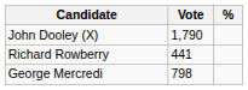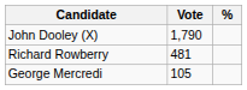 <table class="wikitable">
 <tr>
 <th bgcolor="#DDDDFF" width="200px">Candidate</th>
 <th bgcolor="#DDDDFF" width="50px">Vote</th>
 <th bgcolor="#DDDDFF" width="30px">%</th>
 </tr>
 <tr>
 <td>John Dooley (X)</td>
 <td>1,790</td>
 <td></td>
 </tr>
 <tr>
 <td>Richard Rowberry</td>
-<td>441</td>
+<td>481</td>
 <td></td>
 </tr>
 <tr>
 <td>George Mercredi</td>
-<td>798</td>
+<td>105</td>
 <td></td>
 </tr>
 </table>
